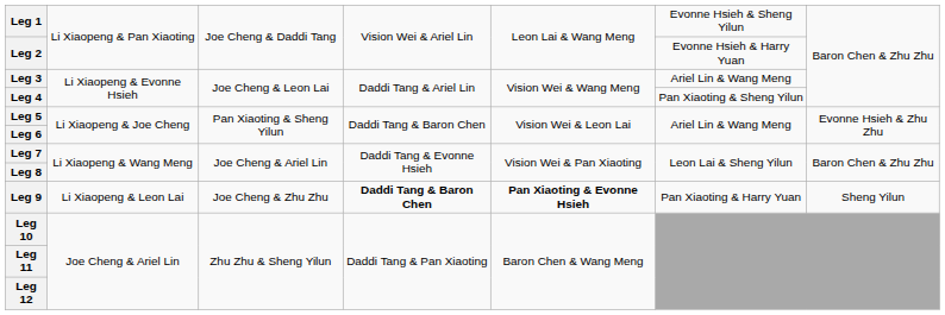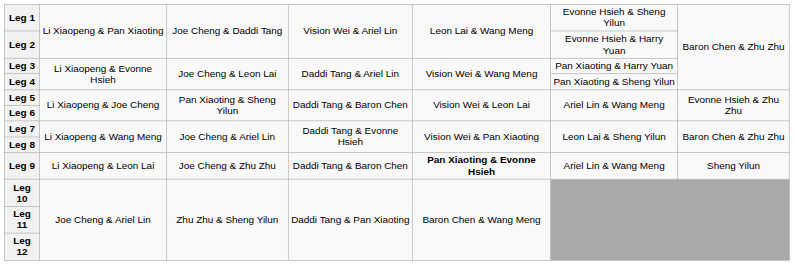 <table class="wikitable" style=text-align:center width=80%>
 <tr>
 <th>Leg 1</th>
 <td rowspan=2>Li Xiaopeng & Pan Xiaoting</td>
 <td rowspan=2>Joe Cheng & Daddi Tang</td>
 <td rowspan=2>Vision Wei & Ariel Lin</td>
 <td rowspan=2>Leon Lai & Wang Meng</td>
 <td>Evonne Hsieh & Sheng Yilun</td>
 <td rowspan=4>Baron Chen & Zhu Zhu</td>
 </tr>
 <tr>
 <th>Leg 2</th>
 <td>Evonne Hsieh & Harry Yuan</td>
 </tr>
 <tr>
 <th>Leg 3</th>
 <td rowspan=2>Li Xiaopeng & Evonne Hsieh</td>
 <td rowspan=2>Joe Cheng & Leon Lai</td>
 <td rowspan=2>Daddi Tang & Ariel Lin</td>
 <td rowspan=2>Vision Wei & Wang Meng</td>
-<td>Ariel Lin & Wang Meng</td>
+<td>Pan Xiaoting & Harry Yuan</td>
 </tr>
 <tr>
 <th>Leg 4</th>
 <td>Pan Xiaoting & Sheng Yilun</td>
 </tr>
 <tr>
 <th>Leg 5</th>
 <td rowspan=2>Li Xiaopeng & Joe Cheng</td>
 <td rowspan=2>Pan Xiaoting & Sheng Yilun</td>
 <td rowspan=2>Daddi Tang & Baron Chen</td>
 <td rowspan=2>Vision Wei & Leon Lai</td>
 <td rowspan=2>Ariel Lin & Wang Meng</td>
 <td rowspan=2>Evonne Hsieh & Zhu Zhu</td>
 </tr>
 <tr>
 <th>Leg 6</th>
 </tr>
 <tr>
 <th>Leg 7</th>
 <td rowspan=2>Li Xiaopeng & Wang Meng</td>
 <td rowspan=2>Joe Cheng & Ariel Lin</td>
 <td rowspan=2>Daddi Tang & Evonne Hsieh</td>
 <td rowspan=2>Vision Wei & Pan Xiaoting</td>
 <td rowspan=2>Leon Lai & Sheng Yilun</td>
 <td rowspan=2>Baron Chen & Zhu Zhu</td>
 </tr>
 <tr>
 <th>Leg 8</th>
 </tr>
 <tr>
 <th>Leg 9</th>
 <td>Li Xiaopeng & Leon Lai</td>
 <td>Joe Cheng & Zhu Zhu</td>
-<td><strong>Daddi Tang & Baron Chen</strong></td>
+<td>Daddi Tang & Baron Chen</td>
 <td><strong>Pan Xiaoting & Evonne Hsieh</strong></td>
-<td>Pan Xiaoting & Harry Yuan</td>
+<td>Ariel Lin & Wang Meng</td>
 <td>Sheng Yilun</td>
 </tr>
 <tr>
 <th>Leg 10</th>
 <td rowspan=3>Joe Cheng & Ariel Lin</td>
 <td rowspan=3>Zhu Zhu & Sheng Yilun</td>
 <td rowspan=3>Daddi Tang & Pan Xiaoting</td>
 <td rowspan=3>Baron Chen & Wang Meng</td>
 <td rowspan=3 colspan=2 bgcolor="darkgray"></td>
 </tr>
 <tr>
 <th>Leg 11</th>
 </tr>
 <tr>
 <th>Leg 12</th>
 </tr>
 </table>
